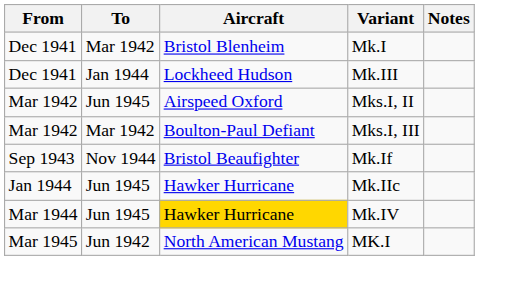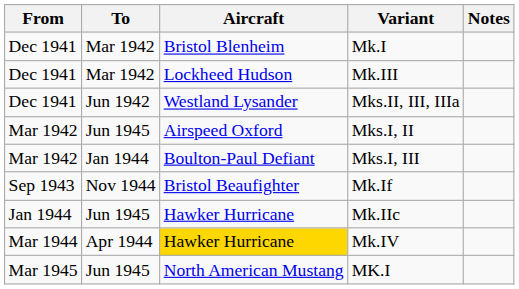 <table class="wikitable">
 <tr>
 <th>From</th>
 <th>To</th>
 <th>Aircraft</th>
 <th>Variant</th>
 <th>Notes</th>
 </tr>
 <tr>
 <td>Dec 1941</td>
 <td>Mar 1942</td>
 <td><a href='#'>Bristol Blenheim</a></td>
 <td>Mk.I</td>
 <td></td>
 </tr>
 <tr>
 <td>Dec 1941</td>
-<td>Jan 1944</td>
+<td>Mar 1942</td>
 <td><a href='#'>Lockheed Hudson</a></td>
 <td>Mk.III</td>
+<td></td>
+</tr>
+<tr>
+<td>Dec 1941</td>
+<td>Jun 1942</td>
+<td><a href='#'>Westland Lysander</a></td>
+<td>Mks.II, III, IIIa</td>
 <td></td>
 </tr>
 <tr>
 <td>Mar 1942</td>
 <td>Jun 1945</td>
 <td><a href='#'>Airspeed Oxford</a></td>
 <td>Mks.I, II</td>
 <td></td>
 </tr>
 <tr>
 <td>Mar 1942</td>
-<td>Mar 1942</td>
+<td>Jan 1944</td>
 <td><a href='#'>Boulton-Paul Defiant</a></td>
 <td>Mks.I, III</td>
 <td></td>
 </tr>
 <tr>
 <td>Sep 1943</td>
 <td>Nov 1944</td>
 <td><a href='#'>Bristol Beaufighter</a></td>
 <td>Mk.If</td>
 <td></td>
 </tr>
 <tr>
 <td>Jan 1944</td>
 <td>Jun 1945</td>
 <td><a href='#'>Hawker Hurricane</a></td>
 <td>Mk.IIc</td>
 <td></td>
 </tr>
 <tr>
 <td>Mar 1944</td>
-<td>Jun 1945</td>
+<td>Apr 1944</td>
 <td style="background: gold;">Hawker Hurricane</td>
 <td>Mk.IV</td>
 <td></td>
 </tr>
 <tr>
 <td>Mar 1945</td>
-<td>Jun 1942</td>
+<td>Jun 1945</td>
 <td><a href='#'>North American Mustang</a></td>
 <td>MK.I</td>
 <td></td>
 </tr>
 </table>
